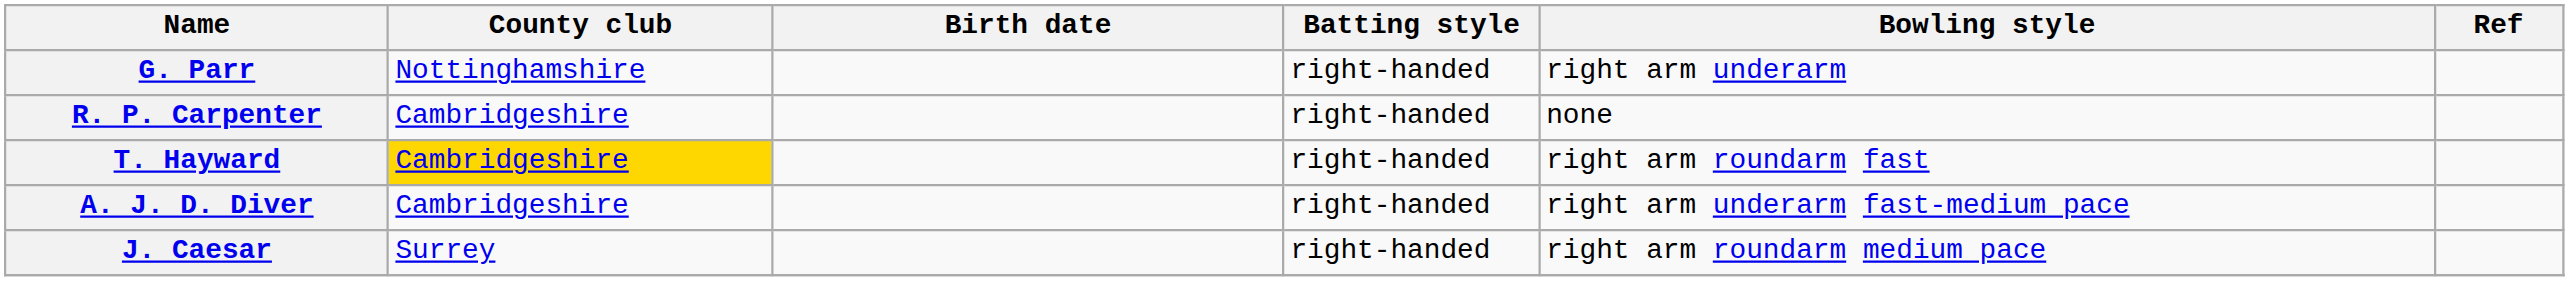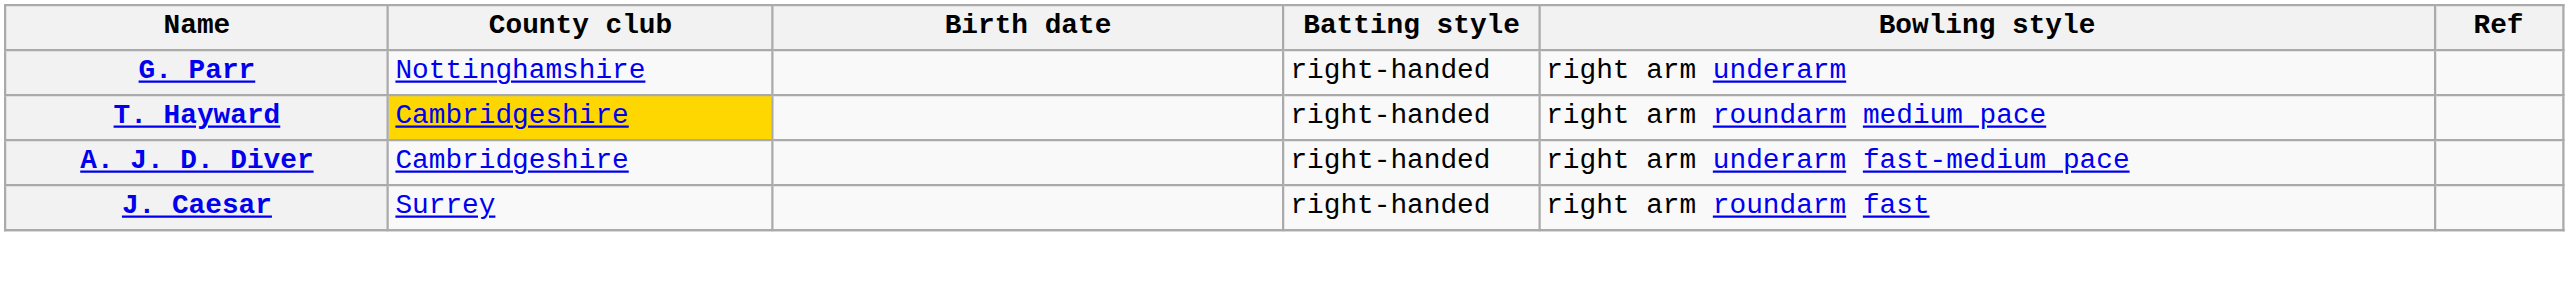 <table class="wikitable plainrowheaders" style="font-size:95%; width:90%;">
 <tr>
 <th scope="col" width="15%">Name</th>
 <th scope="col" width="15%">County club</th>
 <th scope="col" width="20%">Birth date</th>
 <th scope="col" width="10%">Batting style</th>
 <th scope="col" width="35%">Bowling style</th>
 <th scope="col" width="5%">Ref</th>
 </tr>
 <tr>
 <th scope="row"><a href='#'>G. Parr</a></th>
 <td><a href='#'>Nottinghamshire</a></td>
 <td></td>
 <td>right-handed</td>
 <td>right arm <a href='#'>underarm</a></td>
 <td></td>
 </tr>
 <tr>
-<th scope="row"><a href='#'>R. P. Carpenter</a></th>
-<td><a href='#'>Cambridgeshire</a></td>
-<td></td>
-<td>right-handed</td>
-<td>none</td>
-<td></td>
-</tr>
-<tr>
 <th scope="row"><a href='#'>T. Hayward</a></th>
 <td style="background: gold;"><a href='#'>Cambridgeshire</a></td>
 <td></td>
 <td>right-handed</td>
-<td>right arm <a href='#'>roundarm</a> <a href='#'>fast</a></td>
+<td>right arm <a href='#'>roundarm</a> <a href='#'>medium pace</a></td>
 <td></td>
 </tr>
 <tr>
 <th scope="row"><a href='#'>A. J. D. Diver</a></th>
 <td><a href='#'>Cambridgeshire</a></td>
 <td></td>
 <td>right-handed</td>
 <td>right arm <a href='#'>underarm</a> <a href='#'>fast-medium pace</a></td>
 <td></td>
 </tr>
 <tr>
 <th scope="row"><a href='#'>J. Caesar</a></th>
 <td><a href='#'>Surrey</a></td>
 <td></td>
 <td>right-handed</td>
-<td>right arm <a href='#'>roundarm</a> <a href='#'>medium pace</a></td>
+<td>right arm <a href='#'>roundarm</a> <a href='#'>fast</a></td>
 <td></td>
 </tr>
 <tr>
 </tr>
 </table>
